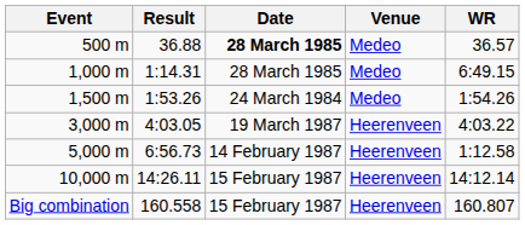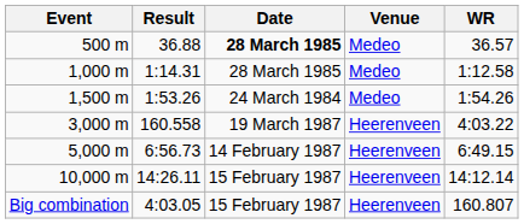 <table class="wikitable" style="text-align:right">
 <tr>
 <th>Event</th>
 <th>Result</th>
 <th>Date</th>
 <th>Venue</th>
 <th>WR</th>
 </tr>
 <tr>
 <td>500 m</td>
 <td>36.88</td>
 <td><strong>28 March 1985</strong></td>
 <td align="left"><a href='#'>Medeo</a></td>
 <td>36.57</td>
 </tr>
 <tr>
 <td>1,000 m</td>
 <td>1:14.31</td>
 <td>28 March 1985</td>
 <td align="left"><a href='#'>Medeo</a></td>
-<td>6:49.15</td>
+<td>1:12.58</td>
 </tr>
 <tr>
 <td>1,500 m</td>
 <td>1:53.26</td>
 <td>24 March 1984</td>
 <td align="left"><a href='#'>Medeo</a></td>
 <td>1:54.26</td>
 </tr>
 <tr>
 <td>3,000 m</td>
-<td>4:03.05</td>
+<td>160.558</td>
 <td>19 March 1987</td>
 <td align="left"><a href='#'>Heerenveen</a></td>
 <td>4:03.22</td>
 </tr>
 <tr>
 <td>5,000 m</td>
 <td>6:56.73</td>
 <td>14 February 1987</td>
 <td align="left"><a href='#'>Heerenveen</a></td>
-<td>1:12.58</td>
+<td>6:49.15</td>
 </tr>
 <tr>
 <td>10,000 m</td>
 <td>14:26.11</td>
 <td>15 February 1987</td>
 <td align="left"><a href='#'>Heerenveen</a></td>
 <td>14:12.14</td>
 </tr>
 <tr>
 <td><a href='#'>Big combination</a></td>
-<td>160.558</td>
+<td>4:03.05</td>
 <td>15 February 1987</td>
 <td align="left"><a href='#'>Heerenveen</a></td>
 <td>160.807</td>
 </tr>
 </table>
